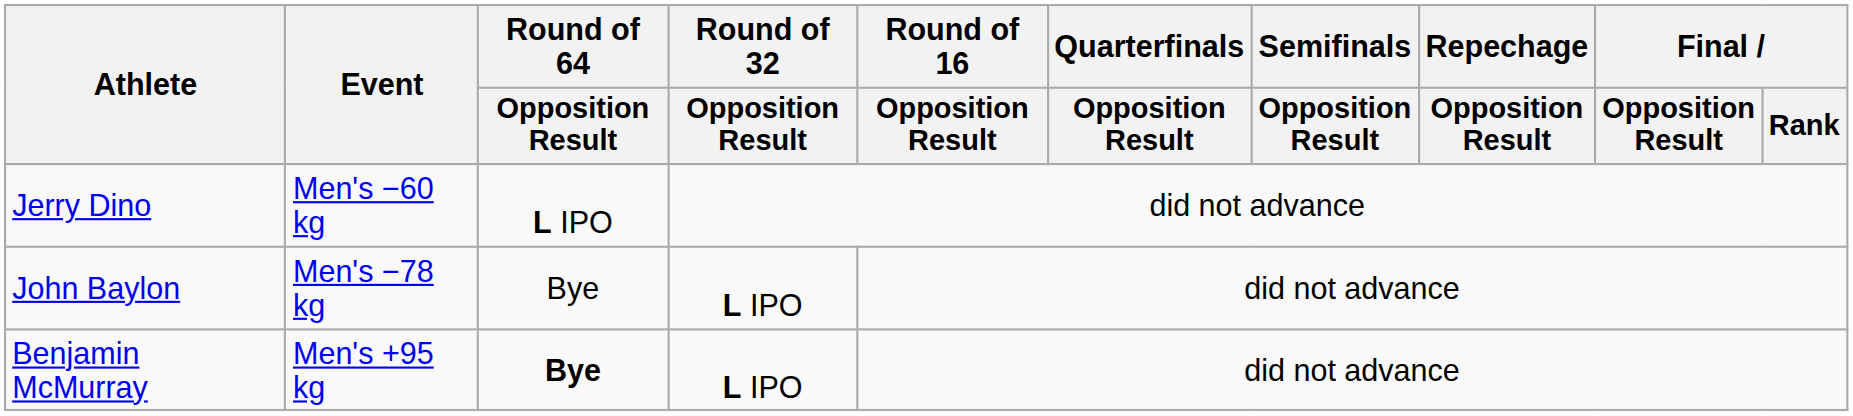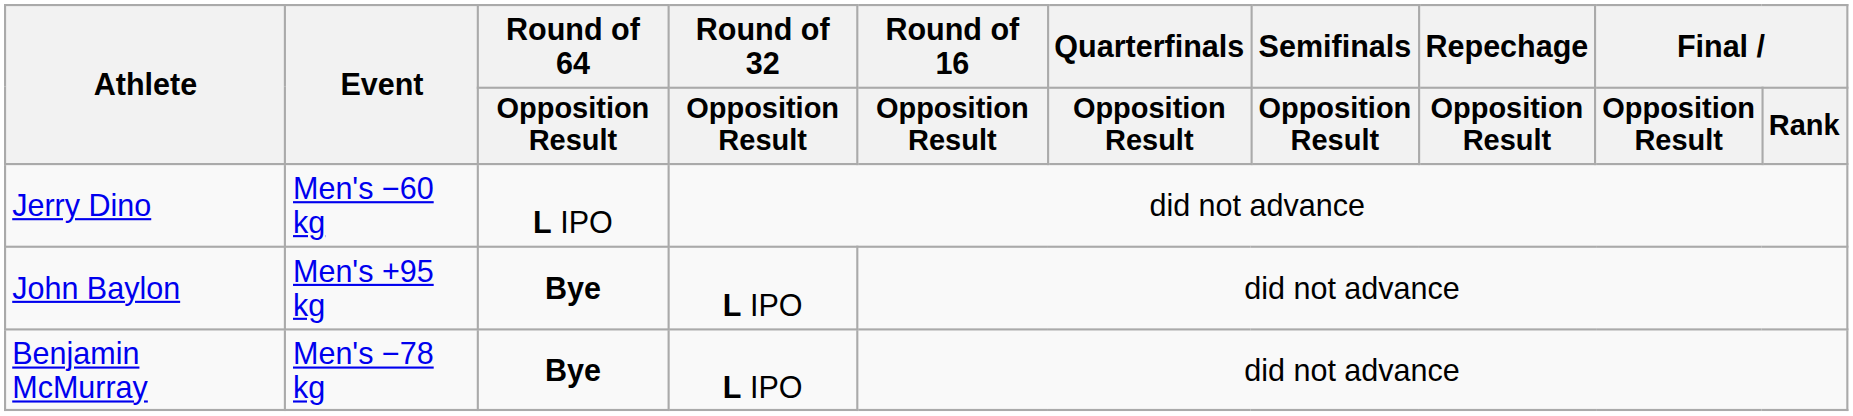 <table class="wikitable" style="font-size:90%">
 <tr>
 <th rowspan=2>Athlete</th>
 <th rowspan=2>Event</th>
 <th>Round of 64</th>
 <th>Round of 32</th>
 <th>Round of 16</th>
 <th>Quarterfinals</th>
 <th>Semifinals</th>
 <th>Repechage</th>
 <th colspan=2>Final / </th>
 </tr>
 <tr style="font-size:95%">
 <th>Opposition<br>Result</th>
 <th>Opposition<br>Result</th>
 <th>Opposition<br>Result</th>
 <th>Opposition<br>Result</th>
 <th>Opposition<br>Result</th>
 <th>Opposition<br>Result</th>
 <th>Opposition<br>Result</th>
 <th>Rank</th>
 </tr>
 <tr align=center>
 <td align=left><a href='#'>Jerry Dino</a></td>
 <td align=left><a href='#'>Men's −60 kg</a></td>
 <td><br><strong>L</strong> IPO</td>
 <td colspan=7>did not advance</td>
 </tr>
 <tr align=center>
 <td align=left><a href='#'>John Baylon</a></td>
-<td align=left><a href='#'>Men's −78 kg</a></td>
-<td>Bye</td>
+<td align=left><a href='#'>Men's +95 kg</a></td>
+<td><strong>Bye</strong></td>
 <td><br><strong>L</strong> IPO</td>
 <td colspan=6>did not advance</td>
 </tr>
 <tr align=center>
 <td align=left><a href='#'>Benjamin McMurray</a></td>
-<td align=left><a href='#'>Men's +95 kg</a></td>
+<td align=left><a href='#'>Men's −78 kg</a></td>
 <td><strong>Bye</strong></td>
 <td><br><strong>L</strong> IPO</td>
 <td colspan=6>did not advance</td>
 </tr>
 </table>
